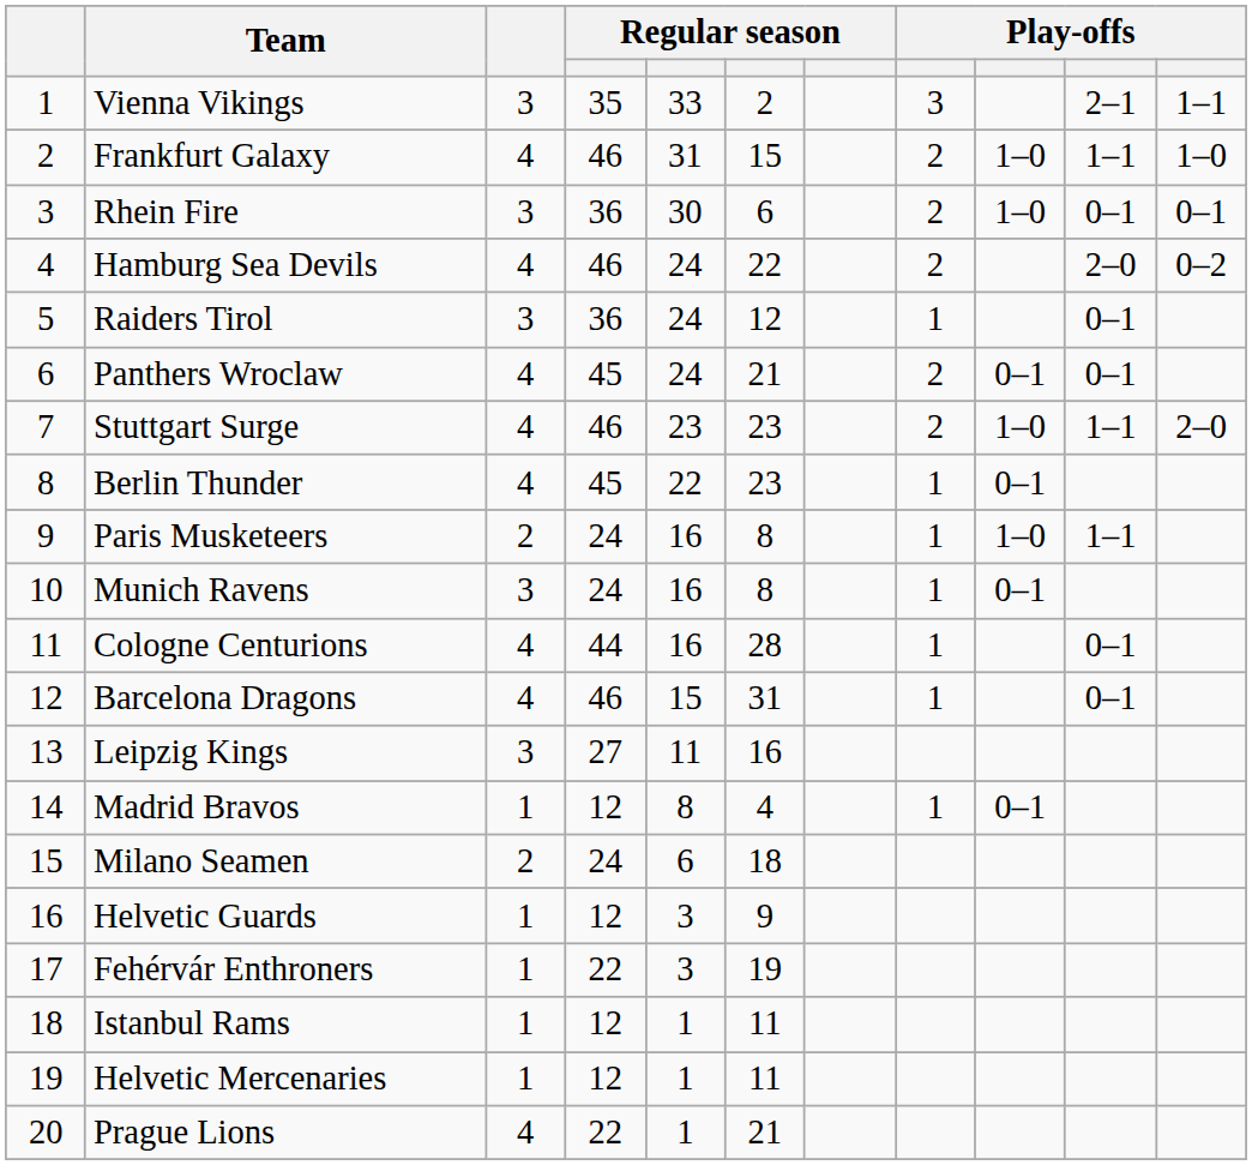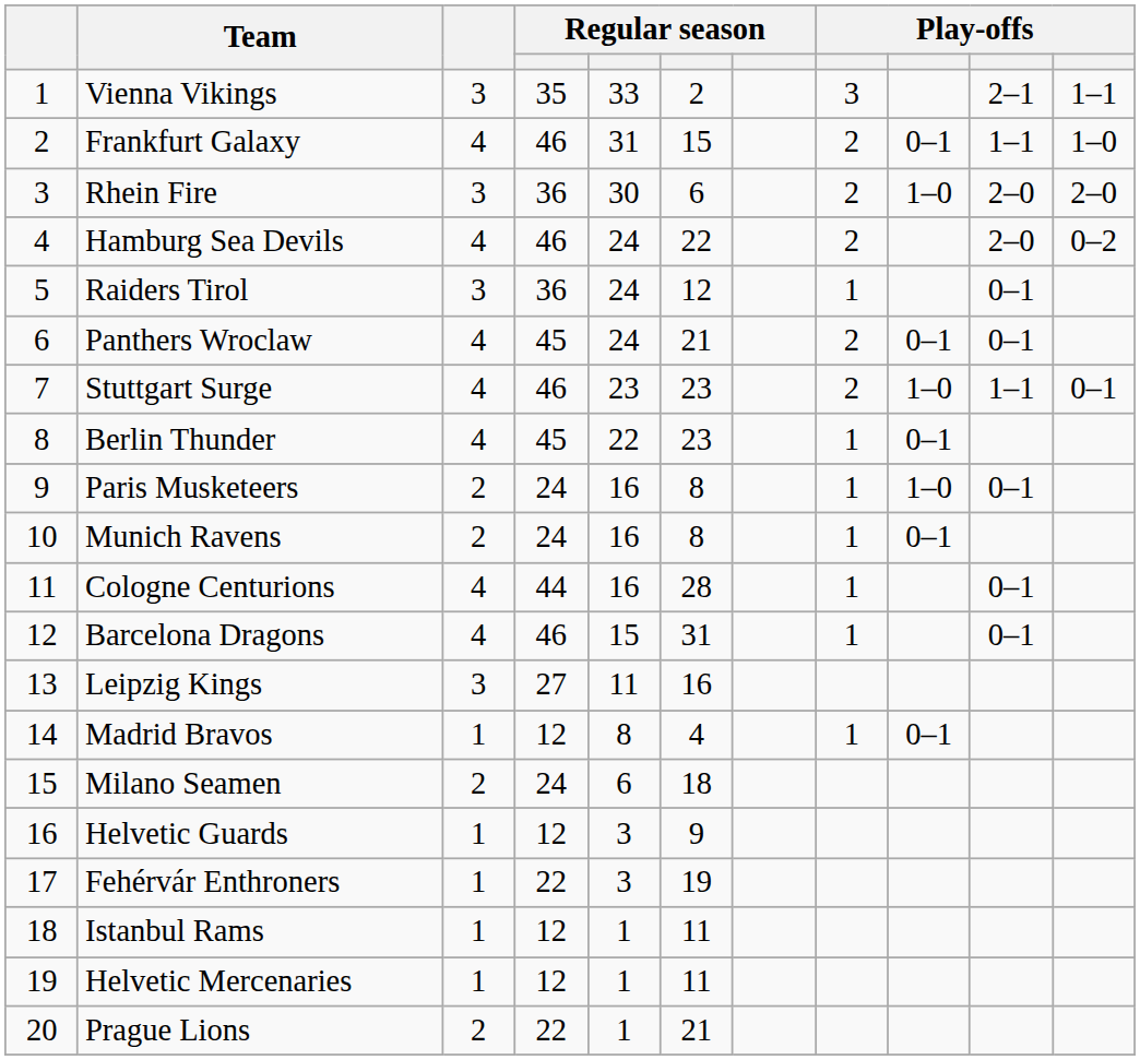 <table class="wikitable" style="text-align:center;">
 <tr>
 <th width=30 rowspan="2"></th>
 <th width=180 rowspan="2">Team</th>
 <th width=30 rowspan="2"></th>
 <th colspan="4">Regular season</th>
 <th colspan="4">Play-offs</th>
 </tr>
 <tr>
 <th width=30></th>
 <th width=30></th>
 <th width=30></th>
 <th width=35></th>
 <th width=30></th>
 <th width=35></th>
 <th width=35></th>
 <th width=35></th>
 </tr>
 <tr>
 <td>1</td>
 <td style="text-align:left;"> Vienna Vikings</td>
 <td>3</td>
 <td>35</td>
 <td>33</td>
 <td>2</td>
 <td></td>
 <td>3</td>
 <td></td>
 <td>2–1</td>
 <td>1–1</td>
 </tr>
 <tr>
 <td>2</td>
 <td style="text-align:left;"> Frankfurt Galaxy</td>
 <td>4</td>
 <td>46</td>
 <td>31</td>
 <td>15</td>
 <td></td>
 <td>2</td>
-<td>1–0</td>
+<td>0–1</td>
 <td>1–1</td>
 <td>1–0</td>
 </tr>
 <tr>
 <td>3</td>
 <td style="text-align:left;"> Rhein Fire</td>
 <td>3</td>
 <td>36</td>
 <td>30</td>
 <td>6</td>
 <td></td>
 <td>2</td>
 <td>1–0</td>
-<td>0–1</td>
-<td>0–1</td>
+<td>2–0</td>
+<td>2–0</td>
 </tr>
 <tr>
 <td>4</td>
 <td style="text-align:left;"> Hamburg Sea Devils</td>
 <td>4</td>
 <td>46</td>
 <td>24</td>
 <td>22</td>
 <td></td>
 <td>2</td>
 <td></td>
 <td>2–0</td>
 <td>0–2</td>
 </tr>
 <tr>
 <td>5</td>
 <td style="text-align:left;"> Raiders Tirol</td>
 <td>3</td>
 <td>36</td>
 <td>24</td>
 <td>12</td>
 <td></td>
 <td>1</td>
 <td></td>
 <td>0–1</td>
 <td></td>
 </tr>
 <tr>
 <td>6</td>
 <td style="text-align:left;"> Panthers Wroclaw</td>
 <td>4</td>
 <td>45</td>
 <td>24</td>
 <td>21</td>
 <td></td>
 <td>2</td>
 <td>0–1</td>
 <td>0–1</td>
 <td></td>
 </tr>
 <tr>
 <td>7</td>
 <td style="text-align:left;"> Stuttgart Surge</td>
 <td>4</td>
 <td>46</td>
 <td>23</td>
 <td>23</td>
 <td></td>
 <td>2</td>
 <td>1–0</td>
 <td>1–1</td>
-<td>2–0</td>
+<td>0–1</td>
 </tr>
 <tr>
 <td>8</td>
 <td style="text-align:left;"> Berlin Thunder</td>
 <td>4</td>
 <td>45</td>
 <td>22</td>
 <td>23</td>
 <td></td>
 <td>1</td>
 <td>0–1</td>
 <td></td>
 <td></td>
 </tr>
 <tr>
 <td>9</td>
 <td style="text-align:left;"> Paris Musketeers</td>
 <td>2</td>
 <td>24</td>
 <td>16</td>
 <td>8</td>
 <td></td>
 <td>1</td>
 <td>1–0</td>
-<td>1–1</td>
+<td>0–1</td>
 <td></td>
 </tr>
 <tr>
 <td>10</td>
 <td style="text-align:left;"> Munich Ravens</td>
-<td>3</td>
+<td>2</td>
 <td>24</td>
 <td>16</td>
 <td>8</td>
 <td></td>
 <td>1</td>
 <td>0–1</td>
 <td></td>
 <td></td>
 </tr>
 <tr>
 <td>11</td>
 <td style="text-align:left;"> Cologne Centurions</td>
 <td>4</td>
 <td>44</td>
 <td>16</td>
 <td>28</td>
 <td></td>
 <td>1</td>
 <td></td>
 <td>0–1</td>
 <td></td>
 </tr>
 <tr>
 <td>12</td>
 <td style="text-align:left;"> Barcelona Dragons</td>
 <td>4</td>
 <td>46</td>
 <td>15</td>
 <td>31</td>
 <td></td>
 <td>1</td>
 <td></td>
 <td>0–1</td>
 <td></td>
 </tr>
 <tr>
 <td>13</td>
 <td style="text-align:left;"> Leipzig Kings</td>
 <td>3</td>
 <td>27</td>
 <td>11</td>
 <td>16</td>
 <td></td>
 <td></td>
 <td></td>
 <td></td>
 <td></td>
 </tr>
 <tr>
 <td>14</td>
 <td style="text-align:left;"> Madrid Bravos</td>
 <td>1</td>
 <td>12</td>
 <td>8</td>
 <td>4</td>
 <td></td>
 <td>1</td>
 <td>0–1</td>
 <td></td>
 <td></td>
 </tr>
 <tr>
 <td>15</td>
 <td style="text-align:left;"> Milano Seamen</td>
 <td>2</td>
 <td>24</td>
 <td>6</td>
 <td>18</td>
 <td></td>
 <td></td>
 <td></td>
 <td></td>
 <td></td>
 </tr>
 <tr>
 <td>16</td>
 <td style="text-align:left;"> Helvetic Guards</td>
 <td>1</td>
 <td>12</td>
 <td>3</td>
 <td>9</td>
 <td></td>
 <td></td>
 <td></td>
 <td></td>
 <td></td>
 </tr>
 <tr>
 <td>17</td>
 <td style="text-align:left;"> Fehérvár Enthroners</td>
 <td>1</td>
 <td>22</td>
 <td>3</td>
 <td>19</td>
 <td></td>
 <td></td>
 <td></td>
 <td></td>
 <td></td>
 </tr>
 <tr>
 <td>18</td>
 <td style="text-align:left;"> Istanbul Rams</td>
 <td>1</td>
 <td>12</td>
 <td>1</td>
 <td>11</td>
 <td></td>
 <td></td>
 <td></td>
 <td></td>
 <td></td>
 </tr>
 <tr>
 <td>19</td>
 <td style="text-align:left;"> Helvetic Mercenaries</td>
 <td>1</td>
 <td>12</td>
 <td>1</td>
 <td>11</td>
 <td></td>
 <td></td>
 <td></td>
 <td></td>
 <td></td>
 </tr>
 <tr>
 <td>20</td>
 <td style="text-align:left;"> Prague Lions</td>
-<td>4</td>
+<td>2</td>
 <td>22</td>
 <td>1</td>
 <td>21</td>
 <td></td>
 <td></td>
 <td></td>
 <td></td>
 <td></td>
 </tr>
 </table>
